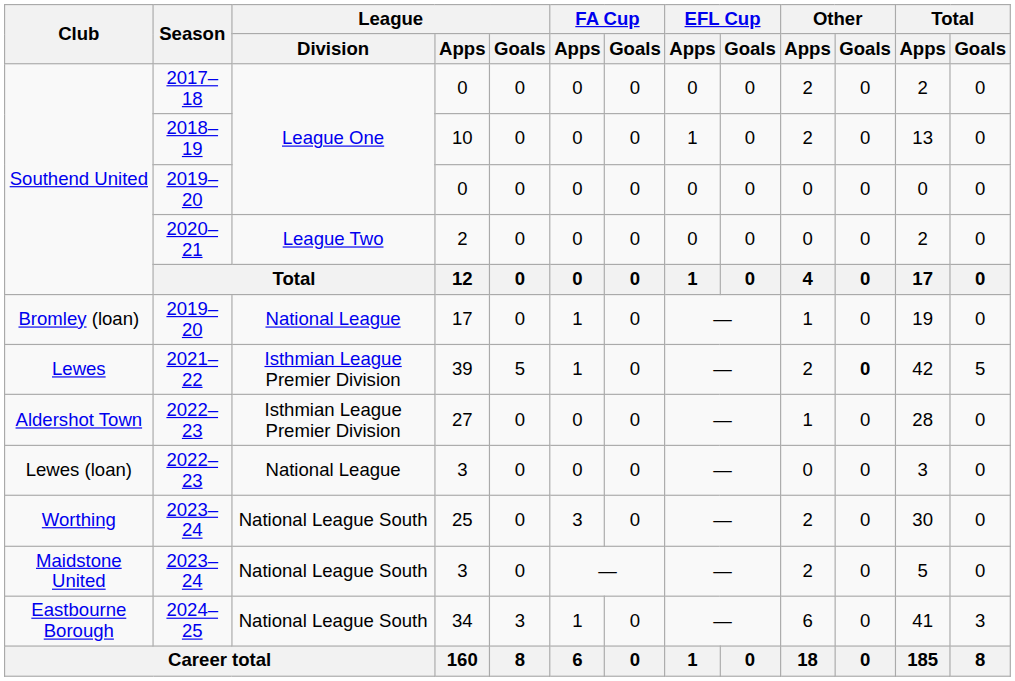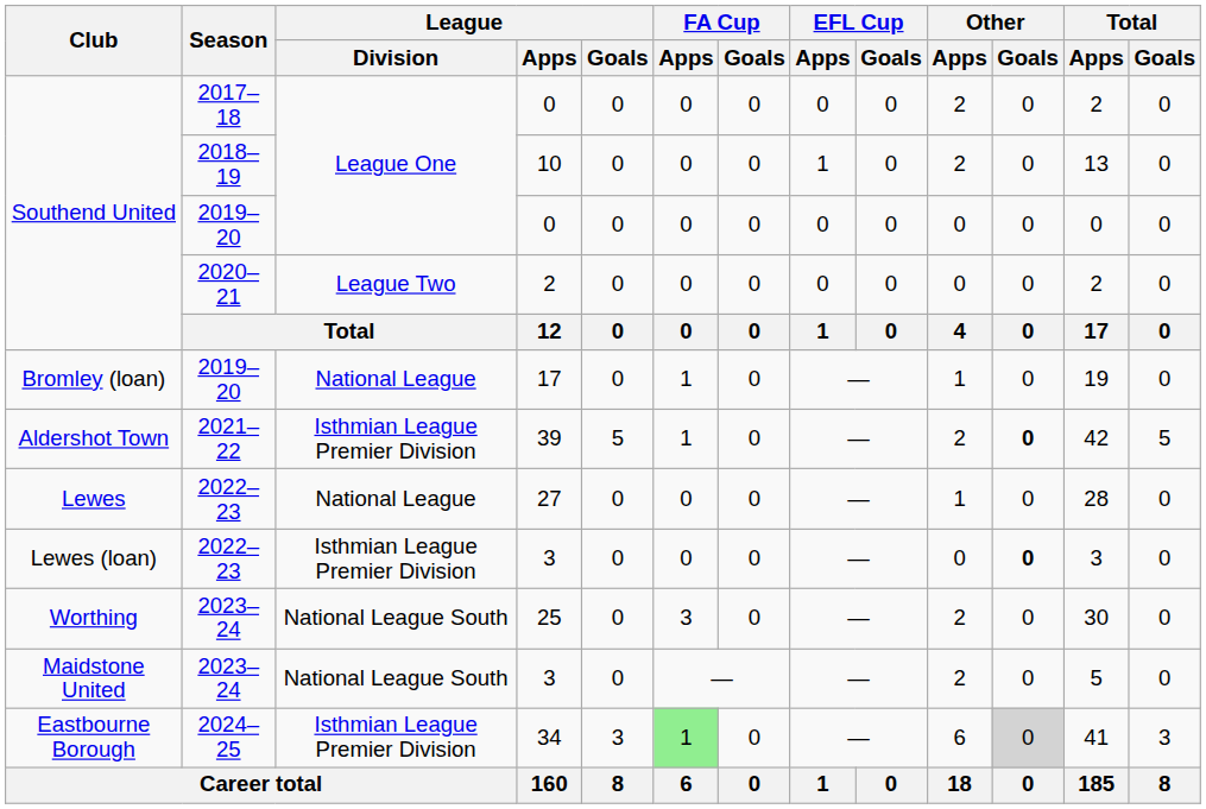 <table class="wikitable" style="text-align: center">
 <tr>
 <th rowspan="2">Club</th>
 <th rowspan="2">Season</th>
 <th colspan="3">League</th>
 <th colspan="2"><a href='#'>FA Cup</a></th>
 <th colspan="2"><a href='#'>EFL Cup</a></th>
 <th colspan="2">Other</th>
 <th colspan="2">Total</th>
 </tr>
 <tr>
 <th>Division</th>
 <th>Apps</th>
 <th>Goals</th>
 <th>Apps</th>
 <th>Goals</th>
 <th>Apps</th>
 <th>Goals</th>
 <th>Apps</th>
 <th>Goals</th>
 <th>Apps</th>
 <th>Goals</th>
 </tr>
 <tr>
 <td rowspan="5"><a href='#'>Southend United</a></td>
 <td><a href='#'>2017–18</a></td>
 <td rowspan="3"><a href='#'>League One</a></td>
 <td>0</td>
 <td>0</td>
 <td>0</td>
 <td>0</td>
 <td>0</td>
 <td>0</td>
 <td>2</td>
 <td>0</td>
 <td>2</td>
 <td>0</td>
 </tr>
 <tr>
 <td><a href='#'>2018–19</a></td>
 <td>10</td>
 <td>0</td>
 <td>0</td>
 <td>0</td>
 <td>1</td>
 <td>0</td>
 <td>2</td>
 <td>0</td>
 <td>13</td>
 <td>0</td>
 </tr>
 <tr>
 <td><a href='#'>2019–20</a></td>
 <td>0</td>
 <td>0</td>
 <td>0</td>
 <td>0</td>
 <td>0</td>
 <td>0</td>
 <td>0</td>
 <td>0</td>
 <td>0</td>
 <td>0</td>
 </tr>
 <tr>
 <td><a href='#'>2020–21</a></td>
 <td><a href='#'>League Two</a></td>
 <td>2</td>
 <td>0</td>
 <td>0</td>
 <td>0</td>
 <td>0</td>
 <td>0</td>
 <td>0</td>
 <td>0</td>
 <td>2</td>
 <td>0</td>
 </tr>
 <tr>
 <th colspan="2">Total</th>
 <th>12</th>
 <th>0</th>
 <th>0</th>
 <th>0</th>
 <th>1</th>
 <th>0</th>
 <th>4</th>
 <th>0</th>
 <th>17</th>
 <th>0</th>
 </tr>
 <tr>
 <td><a href='#'>Bromley</a> (loan)</td>
 <td><a href='#'>2019–20</a></td>
 <td><a href='#'>National League</a></td>
 <td>17</td>
 <td>0</td>
 <td>1</td>
 <td>0</td>
 <td colspan="2">―</td>
 <td>1</td>
 <td>0</td>
 <td>19</td>
 <td>0</td>
 </tr>
 <tr>
-<td><a href='#'>Lewes</a></td>
+<td><a href='#'>Aldershot Town</a></td>
 <td><a href='#'>2021–22</a></td>
 <td><a href='#'>Isthmian League</a> Premier Division</td>
 <td>39</td>
 <td>5</td>
 <td>1</td>
 <td>0</td>
 <td colspan="2">—</td>
 <td>2</td>
 <td><strong>0</strong></td>
 <td>42</td>
 <td>5</td>
 </tr>
 <tr>
-<td><a href='#'>Aldershot Town</a></td>
+<td><a href='#'>Lewes</a></td>
 <td><a href='#'>2022–23</a></td>
-<td>Isthmian League Premier Division</td>
+<td>National League</td>
 <td>27</td>
 <td>0</td>
 <td>0</td>
 <td>0</td>
 <td colspan="2">—</td>
 <td>1</td>
 <td>0</td>
 <td>28</td>
 <td>0</td>
 </tr>
 <tr>
 <td>Lewes (loan)</td>
 <td><a href='#'>2022–23</a></td>
-<td>National League</td>
+<td>Isthmian League Premier Division</td>
 <td>3</td>
 <td>0</td>
 <td>0</td>
 <td>0</td>
 <td colspan="2">—</td>
 <td>0</td>
-<td>0</td>
+<td><strong>0</strong></td>
 <td>3</td>
 <td>0</td>
 </tr>
 <tr>
 <td><a href='#'>Worthing</a></td>
 <td><a href='#'>2023–24</a></td>
 <td>National League South</td>
 <td>25</td>
 <td>0</td>
 <td>3</td>
 <td>0</td>
 <td colspan="2">—</td>
 <td>2</td>
 <td>0</td>
 <td>30</td>
 <td>0</td>
 </tr>
 <tr>
 <td><a href='#'>Maidstone United</a></td>
 <td><a href='#'>2023–24</a></td>
 <td>National League South</td>
 <td>3</td>
 <td>0</td>
 <td colspan="2">—</td>
 <td colspan="2">—</td>
 <td>2</td>
 <td>0</td>
 <td>5</td>
 <td>0</td>
 </tr>
 <tr>
 <td><a href='#'>Eastbourne Borough</a></td>
 <td><a href='#'>2024–25</a></td>
-<td>National League South</td>
+<td><a href='#'>Isthmian League</a> Premier Division</td>
 <td>34</td>
 <td>3</td>
-<td>1</td>
+<td style="background: lightgreen;">1</td>
 <td>0</td>
 <td colspan="2">—</td>
 <td>6</td>
-<td>0</td>
+<td style="background: lightgrey;">0</td>
 <td>41</td>
 <td>3</td>
 </tr>
 <tr>
 <th colspan="3">Career total</th>
 <th>160</th>
 <th>8</th>
 <th>6</th>
 <th>0</th>
 <th>1</th>
 <th>0</th>
 <th>18</th>
 <th>0</th>
 <th>185</th>
 <th>8</th>
 </tr>
 </table>
